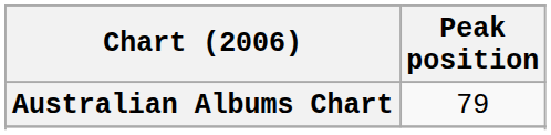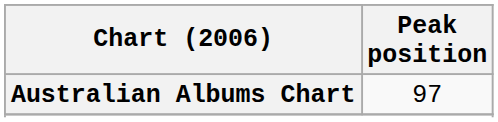 <table class="wikitable sortable plainrowheaders">
 <tr>
 <th scope="col">Chart (2006)</th>
 <th scope="col">Peak<br>position</th>
 </tr>
 <tr>
 <th scope="row">Australian Albums Chart</th>
-<td style="text-align:center;">79</td>
+<td style="text-align:center;">97</td>
 </tr>
 <tr>
 </tr>
 <tr>
 </tr>
 <tr>
 </tr>
 </table>
